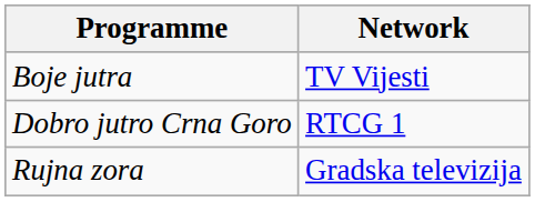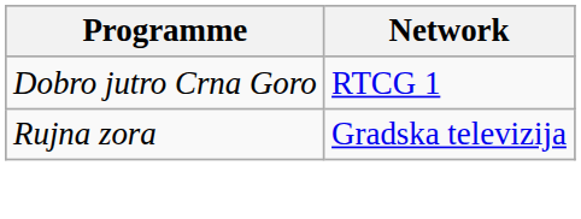 <table class="wikitable">
 <tr>
 <th>Programme</th>
 <th>Network</th>
-</tr>
-<tr>
-<td><em>Boje jutra</em></td>
-<td><a href='#'>TV Vijesti</a></td>
 </tr>
 <tr>
 <td><em>Dobro jutro Crna Goro</em></td>
 <td><a href='#'>RTCG 1</a></td>
 </tr>
 <tr>
 <td><em>Rujna zora</em></td>
 <td><a href='#'>Gradska televizija</a></td>
 </tr>
 </table>
